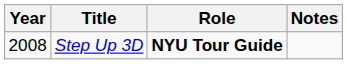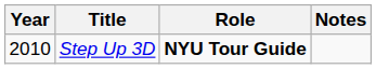 <table class="wikitable" style="text-align:center; font-size:95%;">
 <tr>
 <th scope="col">Year</th>
 <th scope="col">Title</th>
 <th scope="col">Role</th>
 <th scope="col" class="unsortable">Notes</th>
 </tr>
 <tr>
-<td style="text-align:center;">2008</td>
+<td style="text-align:center;">2010</td>
 <td><em><a href='#'>Step Up 3D</a></em></td>
 <td><strong>NYU Tour Guide</strong></td>
 <td></td>
 </tr>
 </table>
